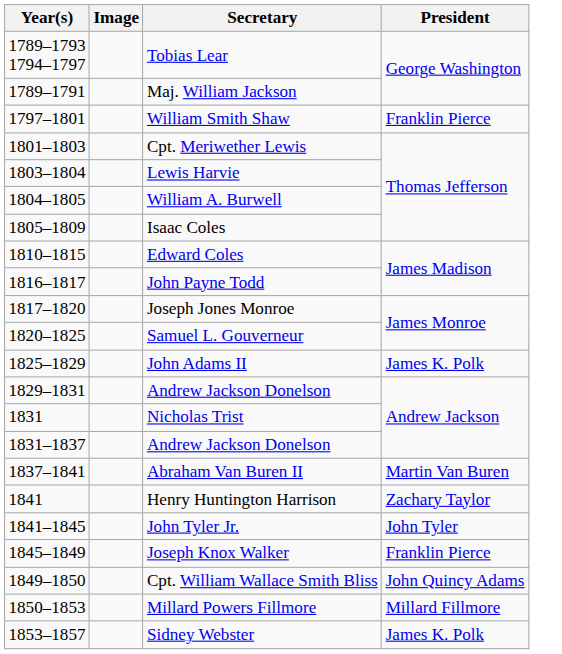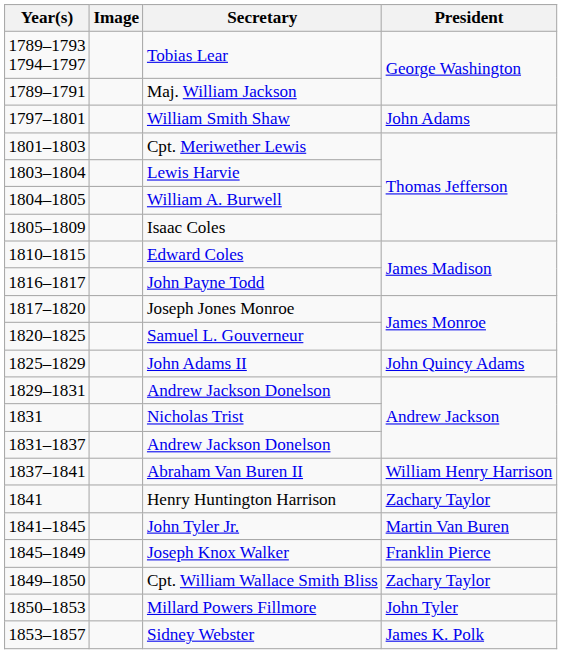 <table class="wikitable">
 <tr>
 <th>Year(s)</th>
 <th>Image</th>
 <th>Secretary</th>
 <th>President</th>
 </tr>
 <tr>
 <td>1789–1793<br>1794–1797</td>
 <td></td>
 <td><a href='#'>Tobias Lear</a></td>
 <td rowspan=2><a href='#'>George Washington</a></td>
 </tr>
 <tr>
 <td>1789–1791</td>
 <td></td>
 <td>Maj. <a href='#'>William Jackson</a></td>
 </tr>
 <tr>
 <td>1797–1801</td>
 <td></td>
 <td><a href='#'>William Smith Shaw</a></td>
-<td><a href='#'>Franklin Pierce</a></td>
+<td><a href='#'>John Adams</a></td>
 </tr>
 <tr>
 <td>1801–1803</td>
 <td></td>
 <td>Cpt. <a href='#'>Meriwether Lewis</a></td>
 <td rowspan=4><a href='#'>Thomas Jefferson</a></td>
 </tr>
 <tr>
 <td>1803–1804</td>
 <td></td>
 <td><a href='#'>Lewis Harvie</a></td>
 </tr>
 <tr>
 <td>1804–1805</td>
 <td></td>
 <td><a href='#'>William A. Burwell</a></td>
 </tr>
 <tr>
 <td>1805–1809</td>
 <td></td>
 <td>Isaac Coles</td>
 </tr>
 <tr>
 <td>1810–1815</td>
 <td></td>
 <td><a href='#'>Edward Coles</a></td>
 <td rowspan=2><a href='#'>James Madison</a></td>
 </tr>
 <tr>
 <td>1816–1817</td>
 <td></td>
 <td><a href='#'>John Payne Todd</a></td>
 </tr>
 <tr>
 <td>1817–1820</td>
 <td></td>
 <td>Joseph Jones Monroe</td>
 <td rowspan=2><a href='#'>James Monroe</a></td>
 </tr>
 <tr>
 <td>1820–1825</td>
 <td></td>
 <td><a href='#'>Samuel L. Gouverneur</a></td>
 </tr>
 <tr>
 <td>1825–1829</td>
 <td></td>
 <td><a href='#'>John Adams II</a></td>
-<td><a href='#'>James K. Polk</a></td>
+<td><a href='#'>John Quincy Adams</a></td>
 </tr>
 <tr>
 <td>1829–1831</td>
 <td></td>
 <td><a href='#'>Andrew Jackson Donelson</a></td>
 <td rowspan=3><a href='#'>Andrew Jackson</a></td>
 </tr>
 <tr>
 <td>1831</td>
 <td></td>
 <td><a href='#'>Nicholas Trist</a></td>
 </tr>
 <tr>
 <td>1831–1837</td>
 <td></td>
 <td><a href='#'>Andrew Jackson Donelson</a></td>
 </tr>
 <tr>
 <td>1837–1841</td>
 <td></td>
 <td><a href='#'>Abraham Van Buren II</a></td>
-<td><a href='#'>Martin Van Buren</a></td>
+<td><a href='#'>William Henry Harrison</a></td>
 </tr>
 <tr>
 <td>1841</td>
 <td></td>
 <td>Henry Huntington Harrison</td>
 <td><a href='#'>Zachary Taylor</a></td>
 </tr>
 <tr>
 <td>1841–1845</td>
 <td></td>
 <td><a href='#'>John Tyler Jr.</a></td>
-<td><a href='#'>John Tyler</a></td>
+<td><a href='#'>Martin Van Buren</a></td>
 </tr>
 <tr>
 <td>1845–1849</td>
 <td></td>
 <td><a href='#'>Joseph Knox Walker</a></td>
 <td><a href='#'>Franklin Pierce</a></td>
 </tr>
 <tr>
 <td>1849–1850</td>
 <td></td>
 <td>Cpt. <a href='#'>William Wallace Smith Bliss</a></td>
-<td><a href='#'>John Quincy Adams</a></td>
+<td><a href='#'>Zachary Taylor</a></td>
 </tr>
 <tr>
 <td>1850–1853</td>
 <td></td>
 <td><a href='#'>Millard Powers Fillmore</a></td>
-<td><a href='#'>Millard Fillmore</a></td>
+<td><a href='#'>John Tyler</a></td>
 </tr>
 <tr>
 <td>1853–1857</td>
 <td></td>
 <td><a href='#'>Sidney Webster</a></td>
 <td><a href='#'>James K. Polk</a></td>
 </tr>
 </table>
